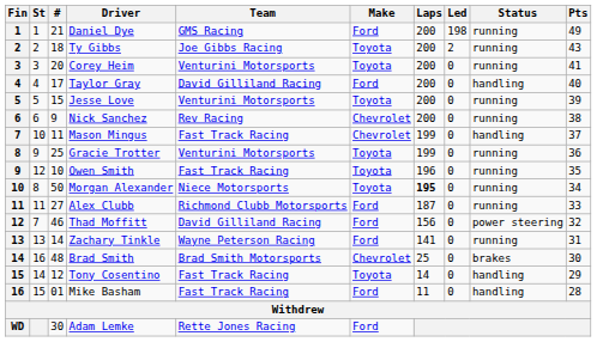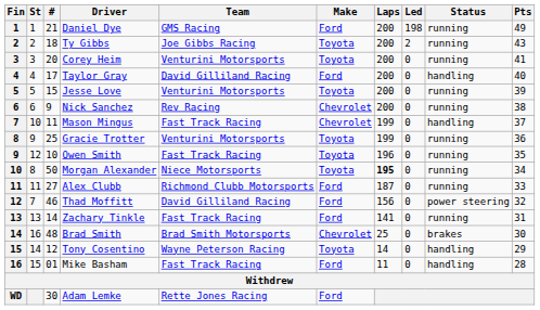 <table class="wikitable sortable" style="font-size:95%">
 <tr>
 <th>Fin</th>
 <th>St</th>
 <th>#</th>
 <th>Driver</th>
 <th>Team</th>
 <th>Make</th>
 <th>Laps</th>
 <th>Led</th>
 <th>Status</th>
 <th>Pts</th>
 </tr>
 <tr>
 <th>1</th>
 <td>1</td>
 <td>21</td>
 <td><a href='#'>Daniel Dye</a></td>
 <td><a href='#'>GMS Racing</a></td>
 <td><a href='#'>Ford</a></td>
 <td>200</td>
 <td>198</td>
 <td>running</td>
 <td>49</td>
 </tr>
 <tr>
 <th>2</th>
 <td>2</td>
 <td>18</td>
 <td><a href='#'>Ty Gibbs</a></td>
 <td><a href='#'>Joe Gibbs Racing</a></td>
 <td><a href='#'>Toyota</a></td>
 <td>200</td>
 <td>2</td>
 <td>running</td>
 <td>43</td>
 </tr>
 <tr>
 <th>3</th>
 <td>3</td>
 <td>20</td>
 <td><a href='#'>Corey Heim</a></td>
 <td><a href='#'>Venturini Motorsports</a></td>
 <td><a href='#'>Toyota</a></td>
 <td>200</td>
 <td>0</td>
 <td>running</td>
 <td>41</td>
 </tr>
 <tr>
 <th>4</th>
 <td>4</td>
 <td>17</td>
 <td><a href='#'>Taylor Gray</a></td>
 <td><a href='#'>David Gilliland Racing</a></td>
 <td><a href='#'>Ford</a></td>
 <td>200</td>
 <td>0</td>
 <td>handling</td>
 <td>40</td>
 </tr>
 <tr>
 <th>5</th>
 <td>5</td>
 <td>15</td>
 <td><a href='#'>Jesse Love</a></td>
 <td><a href='#'>Venturini Motorsports</a></td>
 <td><a href='#'>Toyota</a></td>
 <td>200</td>
 <td>0</td>
 <td>running</td>
 <td>39</td>
 </tr>
 <tr>
 <th>6</th>
 <td>6</td>
 <td>9</td>
 <td><a href='#'>Nick Sanchez</a></td>
 <td><a href='#'>Rev Racing</a></td>
 <td><a href='#'>Chevrolet</a></td>
 <td>200</td>
 <td>0</td>
 <td>running</td>
 <td>38</td>
 </tr>
 <tr>
 <th>7</th>
 <td>10</td>
 <td>11</td>
 <td><a href='#'>Mason Mingus</a></td>
 <td><a href='#'>Fast Track Racing</a></td>
 <td><a href='#'>Chevrolet</a></td>
 <td>199</td>
 <td>0</td>
 <td>handling</td>
 <td>37</td>
 </tr>
 <tr>
 <th>8</th>
 <td>9</td>
 <td>25</td>
 <td><a href='#'>Gracie Trotter</a></td>
 <td><a href='#'>Venturini Motorsports</a></td>
 <td><a href='#'>Toyota</a></td>
 <td>199</td>
 <td>0</td>
 <td>running</td>
 <td>36</td>
 </tr>
 <tr>
 <th>9</th>
 <td>12</td>
 <td>10</td>
 <td><a href='#'>Owen Smith</a></td>
 <td><a href='#'>Fast Track Racing</a></td>
 <td><a href='#'>Toyota</a></td>
 <td>196</td>
 <td>0</td>
 <td>running</td>
 <td>35</td>
 </tr>
 <tr>
 <th>10</th>
 <td>8</td>
 <td>50</td>
 <td><a href='#'>Morgan Alexander</a></td>
 <td><a href='#'>Niece Motorsports</a></td>
 <td><a href='#'>Toyota</a></td>
 <td><strong>195</strong></td>
 <td>0</td>
 <td>running</td>
 <td>34</td>
 </tr>
 <tr>
 <th>11</th>
 <td>11</td>
 <td>27</td>
 <td><a href='#'>Alex Clubb</a></td>
 <td><a href='#'>Richmond Clubb Motorsports</a></td>
 <td><a href='#'>Ford</a></td>
 <td>187</td>
 <td>0</td>
 <td>running</td>
 <td>33</td>
 </tr>
 <tr>
 <th>12</th>
 <td>7</td>
 <td>46</td>
 <td><a href='#'>Thad Moffitt</a></td>
 <td><a href='#'>David Gilliland Racing</a></td>
 <td><a href='#'>Ford</a></td>
 <td>156</td>
 <td>0</td>
 <td>power steering</td>
 <td>32</td>
 </tr>
 <tr>
 <th>13</th>
 <td>13</td>
 <td>14</td>
 <td><a href='#'>Zachary Tinkle</a></td>
-<td><a href='#'>Wayne Peterson Racing</a></td>
+<td><a href='#'>Fast Track Racing</a></td>
 <td><a href='#'>Ford</a></td>
 <td>141</td>
 <td>0</td>
 <td>running</td>
 <td>31</td>
 </tr>
 <tr>
 <th>14</th>
 <td>16</td>
 <td>48</td>
 <td><a href='#'>Brad Smith</a></td>
 <td><a href='#'>Brad Smith Motorsports</a></td>
 <td><a href='#'>Chevrolet</a></td>
 <td>25</td>
 <td>0</td>
 <td>brakes</td>
 <td>30</td>
 </tr>
 <tr>
 <th>15</th>
 <td>14</td>
 <td>12</td>
 <td><a href='#'>Tony Cosentino</a></td>
-<td><a href='#'>Fast Track Racing</a></td>
+<td><a href='#'>Wayne Peterson Racing</a></td>
 <td><a href='#'>Toyota</a></td>
 <td>14</td>
 <td>0</td>
 <td>handling</td>
 <td>29</td>
 </tr>
 <tr>
 <th>16</th>
 <td>15</td>
 <td>01</td>
 <td>Mike Basham</td>
 <td><a href='#'>Fast Track Racing</a></td>
 <td><a href='#'>Ford</a></td>
 <td>11</td>
 <td>0</td>
 <td>handling</td>
 <td>28</td>
 </tr>
 <tr>
 <th colspan="10">Withdrew</th>
 </tr>
 <tr>
 <th>WD</th>
 <th></th>
 <td>30</td>
 <td><a href='#'>Adam Lemke</a></td>
 <td><a href='#'>Rette Jones Racing</a></td>
 <td><a href='#'>Ford</a></td>
 <th colspan="4"></th>
 </tr>
 </table>
